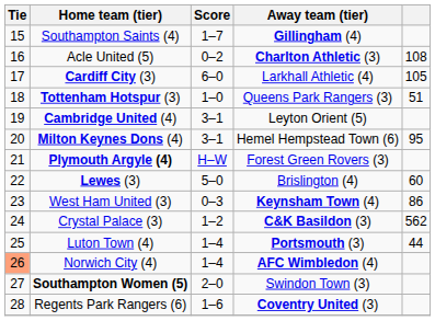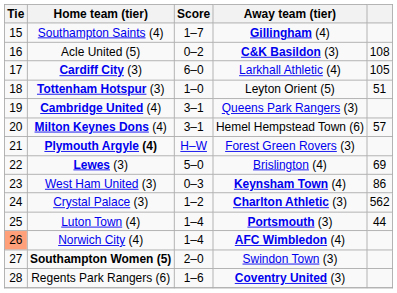 <table class="wikitable" style="text-align:center; font-size:85%">
 <tr>
 <th>Tie</th>
 <th>Home team (tier)</th>
 <th>Score</th>
 <th>Away team (tier)</th>
 <th></th>
 </tr>
 <tr>
 <td>15</td>
 <td><a href='#'>Southampton Saints</a> (4)</td>
 <td>1–7</td>
 <td><strong><a href='#'>Gillingham</a></strong> (4)</td>
 <td></td>
 </tr>
 <tr>
 <td>16</td>
 <td>Acle United (5)</td>
 <td>0–2</td>
-<td><strong><a href='#'>Charlton Athletic</a></strong> (3)</td>
+<td><strong><a href='#'>C&K Basildon</a></strong> (3)</td>
 <td>108</td>
 </tr>
 <tr>
 <td>17</td>
 <td><strong><a href='#'>Cardiff City</a></strong> (3)</td>
 <td>6–0</td>
 <td><a href='#'>Larkhall Athletic</a> (4)</td>
 <td>105</td>
 </tr>
 <tr>
 <td>18</td>
 <td><strong><a href='#'>Tottenham Hotspur</a></strong> (3)</td>
 <td>1–0</td>
-<td><a href='#'>Queens Park Rangers</a> (3)</td>
+<td>Leyton Orient (5)</td>
 <td>51</td>
 </tr>
 <tr>
 <td>19</td>
 <td><strong><a href='#'>Cambridge United</a></strong> (4)</td>
 <td>3–1</td>
-<td>Leyton Orient (5)</td>
+<td><a href='#'>Queens Park Rangers</a> (3)</td>
 <td></td>
 </tr>
 <tr>
 <td>20</td>
 <td><strong><a href='#'>Milton Keynes Dons</a></strong> (4)</td>
 <td>3–1</td>
 <td>Hemel Hempstead Town (6)</td>
-<td>95</td>
+<td>57</td>
 </tr>
 <tr>
 <td>21</td>
 <td><strong><a href='#'>Plymouth Argyle</a> (4)</strong></td>
 <td><a href='#'>H–W</a></td>
 <td><a href='#'>Forest Green Rovers</a> (3)</td>
 <td></td>
 </tr>
 <tr>
 <td>22</td>
 <td><strong><a href='#'>Lewes</a></strong> (3)</td>
 <td>5–0</td>
 <td><a href='#'>Brislington</a> (4)</td>
-<td>60</td>
+<td>69</td>
 </tr>
 <tr>
 <td>23</td>
 <td><a href='#'>West Ham United</a> (3)</td>
 <td>0–3</td>
 <td><strong><a href='#'>Keynsham Town</a></strong> (4)</td>
 <td>86</td>
 </tr>
 <tr>
 <td>24</td>
 <td><a href='#'>Crystal Palace</a> (3)</td>
 <td>1–2</td>
-<td><strong><a href='#'>C&K Basildon</a></strong> (3)</td>
+<td><strong><a href='#'>Charlton Athletic</a></strong> (3)</td>
 <td>562</td>
 </tr>
 <tr>
 <td>25</td>
 <td><a href='#'>Luton Town</a> (4)</td>
 <td>1–4</td>
 <td><strong><a href='#'>Portsmouth</a></strong> (3)</td>
 <td>44</td>
 </tr>
 <tr>
 <td style="background: lightsalmon;">26</td>
 <td><a href='#'>Norwich City</a> (4)</td>
 <td>1–4</td>
 <td><strong><a href='#'>AFC Wimbledon</a></strong> (4)</td>
 <td></td>
 </tr>
 <tr>
 <td>27</td>
 <td><strong>Southampton Women (5)</strong></td>
 <td>2–0</td>
 <td><a href='#'>Swindon Town</a> (3)</td>
 <td></td>
 </tr>
 <tr>
 <td>28</td>
 <td>Regents Park Rangers (6)</td>
 <td>1–6</td>
 <td><strong><a href='#'>Coventry United</a></strong> (3)</td>
 <td></td>
 </tr>
 <tr>
 </tr>
 </table>
